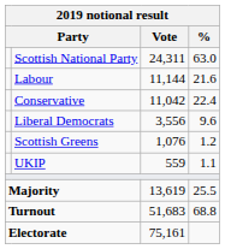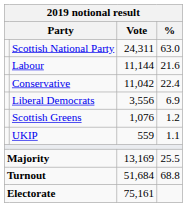 <table class="wikitable">
 <tr>
 <th colspan="4">2019 notional result  </th>
 </tr>
 <tr>
 <th bgcolor="#DDDDFF" width="130px" colspan="2">Party</th>
 <th bgcolor="#DDDDFF" width="50px">Vote</th>
 <th bgcolor="#DDDDFF" width="30px">%</th>
 </tr>
 <tr>
 <td></td>
 <td><a href='#'>Scottish National Party</a></td>
 <td align=right>24,311</td>
 <td align=right>63.0</td>
 </tr>
 <tr>
 <td></td>
 <td><a href='#'>Labour</a></td>
 <td align="right">11,144</td>
 <td align="right">21.6</td>
 </tr>
 <tr>
 <td></td>
 <td><a href='#'>Conservative</a></td>
 <td align=right>11,042</td>
 <td align=right>22.4</td>
 </tr>
 <tr>
 <td></td>
 <td><a href='#'>Liberal Democrats</a></td>
 <td align=right>3,556</td>
-<td align=right>9.6</td>
+<td align=right>6.9</td>
 </tr>
 <tr>
 <td></td>
 <td><a href='#'>Scottish Greens</a></td>
 <td align="right">1,076</td>
 <td align="right">1.2</td>
 </tr>
 <tr>
 <td></td>
 <td><a href='#'>UKIP</a></td>
 <td align=right>559</td>
 <td align=right>1.1</td>
 </tr>
 <tr>
 <td colspan="4" bgcolor="#EAECF0"></td>
 </tr>
 <tr>
 <td colspan="2"><strong>Majority</strong></td>
-<td align="right">13,619</td>
+<td align="right">13,169</td>
 <td align="right">25.5</td>
 </tr>
 <tr>
 <td colspan="2"><strong>Turnout</strong></td>
-<td align="right">51,683</td>
+<td align="right">51,684</td>
 <td align="right">68.8</td>
 </tr>
 <tr>
 <td colspan="2"><strong>Electorate</strong></td>
 <td align=right>75,161</td>
 </tr>
 </table>
